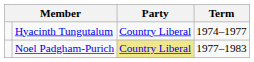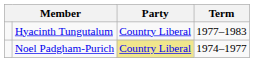 <table class="wikitable">
 <tr>
 <th colspan="2">Member</th>
 <th>Party</th>
 <th>Term</th>
 </tr>
 <tr>
 <td> </td>
 <td><a href='#'>Hyacinth Tungutalum</a></td>
 <td><a href='#'>Country Liberal</a></td>
-<td>1974–1977</td>
+<td>1977–1983</td>
 </tr>
 <tr>
 <td> </td>
 <td><a href='#'>Noel Padgham-Purich</a></td>
 <td style="background: khaki;"><a href='#'>Country Liberal</a></td>
-<td>1977–1983</td>
+<td>1974–1977</td>
 </tr>
 </table>
